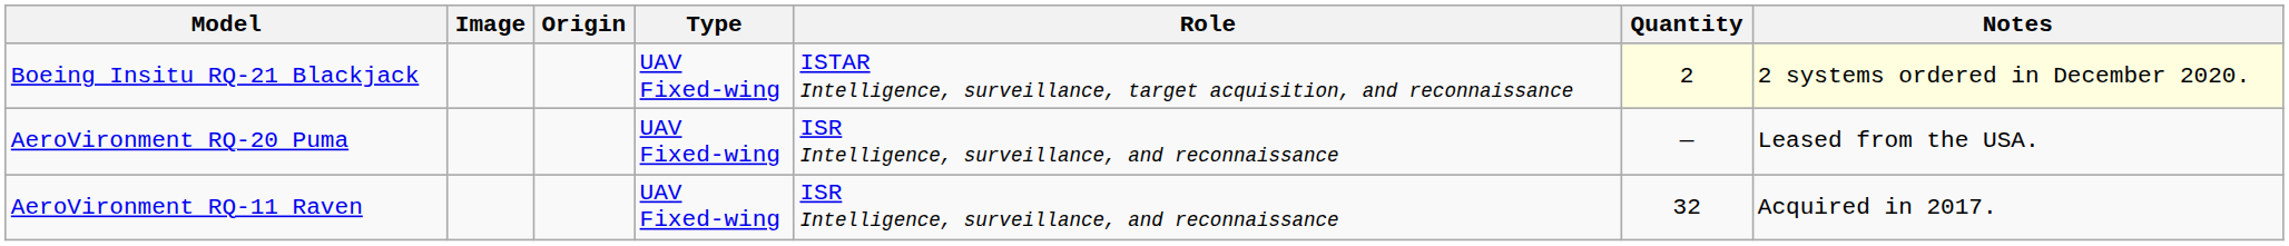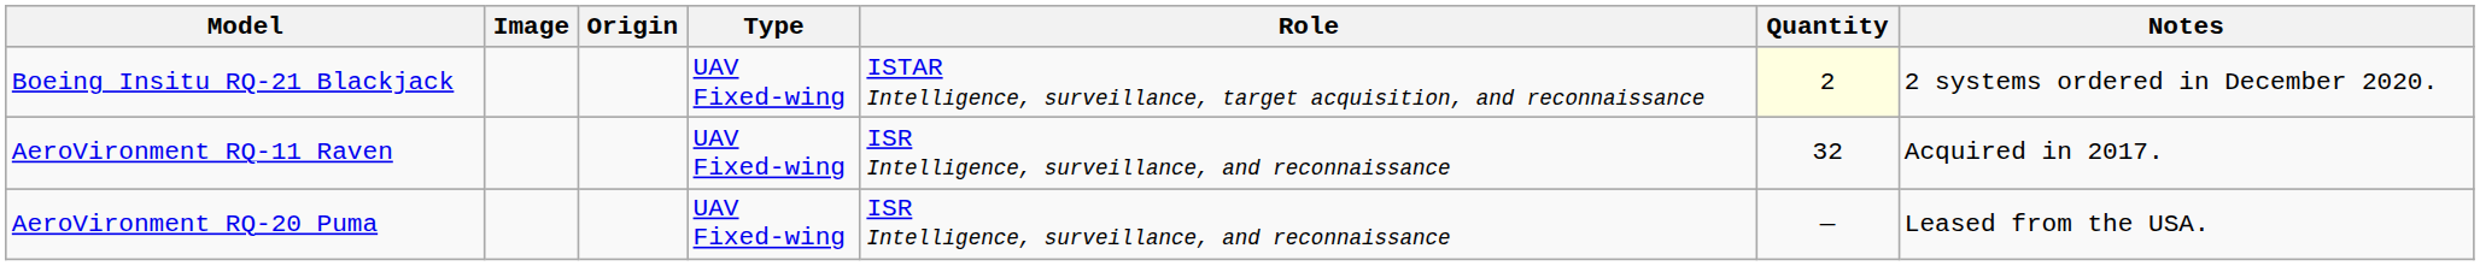 <table class="wikitable" style="width:100%;">
 <tr>
 <th>Model</th>
 <th>Image</th>
 <th>Origin</th>
 <th>Type</th>
 <th>Role</th>
 <th>Quantity</th>
 <th>Notes</th>
 </tr>
 <tr>
 <td><a href='#'>Boeing Insitu RQ-21 Blackjack</a></td>
 <td style="text-align: center;"></td>
 <td></td>
 <td><a href='#'>UAV</a><br><a href='#'>Fixed-wing</a></td>
 <td><a href='#'>ISTAR</a><br><small><em>Intelligence, surveillance, target acquisition, and reconnaissance</em></small></td>
 <td style="background: lightyellow; text-align: center;">2</td>
-<td style="background: lightyellow;">2 systems ordered in December 2020.</td>
+<td>2 systems ordered in December 2020.</td>
+</tr>
+<tr>
+<td><a href='#'>AeroVironment RQ-11 Raven</a></td>
+<td style="text-align: center;"></td>
+<td></td>
+<td><a href='#'>UAV</a><br><a href='#'>Fixed-wing</a></td>
+<td><a href='#'>ISR</a><br><small><em>Intelligence, surveillance, and reconnaissance</em></small></td>
+<td style="text-align: center;">32</td>
+<td>Acquired in 2017.</td>
 </tr>
 <tr>
 <td><a href='#'>AeroVironment RQ-20 Puma</a></td>
 <td style="text-align: center;"></td>
 <td></td>
 <td><a href='#'>UAV</a><br><a href='#'>Fixed-wing</a></td>
 <td><a href='#'>ISR</a><br><small><em>Intelligence, surveillance, and reconnaissance</em></small></td>
 <td style="text-align: center;">—</td>
 <td>Leased from the USA.</td>
 </tr>
-<tr>
-<td><a href='#'>AeroVironment RQ-11 Raven</a></td>
-<td style="text-align: center;"></td>
-<td></td>
-<td><a href='#'>UAV</a><br><a href='#'>Fixed-wing</a></td>
-<td><a href='#'>ISR</a><br><small><em>Intelligence, surveillance, and reconnaissance</em></small></td>
-<td style="text-align: center;">32</td>
-<td>Acquired in 2017.</td>
-</tr>
 </table>
